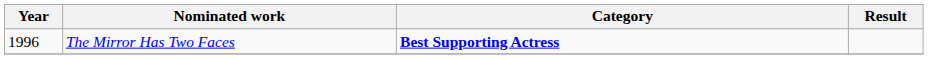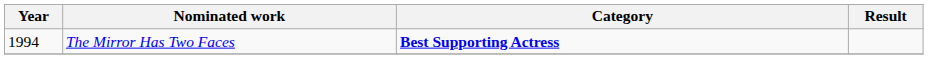 <table width="75%" class="wikitable">
 <tr>
 <th width="10">Year</th>
 <th width="220">Nominated work</th>
 <th width="300">Category</th>
 <th width="30">Result</th>
 </tr>
 <tr>
-<td>1996</td>
+<td>1994</td>
 <td><em><a href='#'>The Mirror Has Two Faces</a></em></td>
 <td><strong><a href='#'>Best Supporting Actress</a></strong></td>
 <td></td>
 </tr>
 <tr>
 </tr>
 </table>
